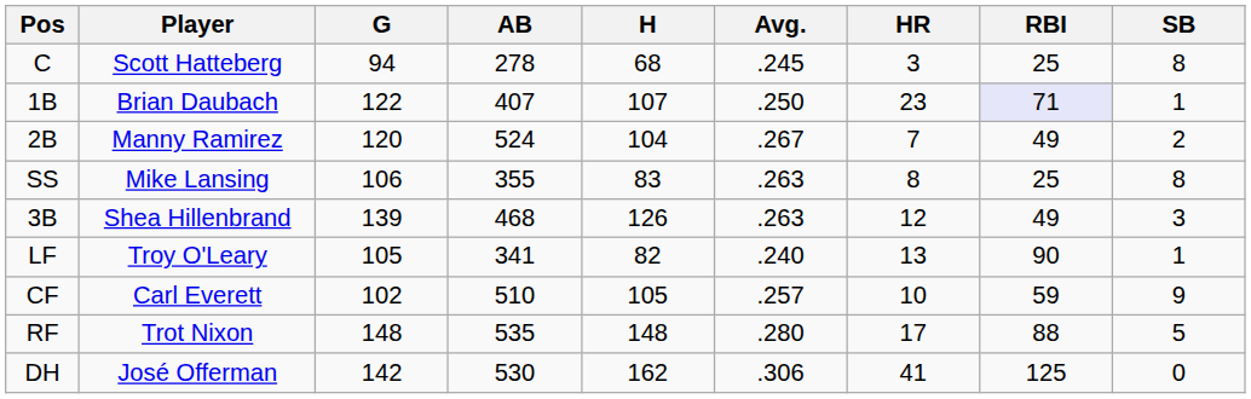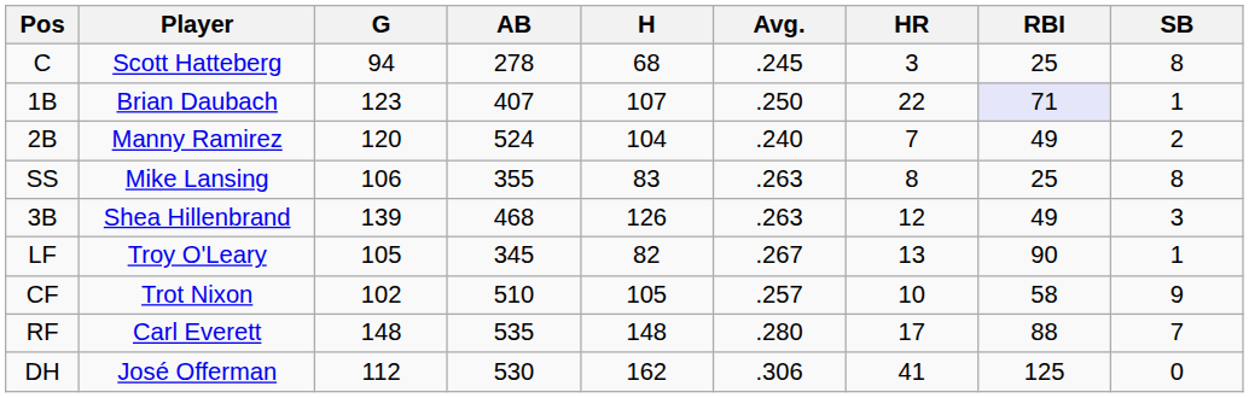 <table class="wikitable sortable">
 <tr>
 <th bgcolor="#DDDDFF" width="5%">Pos</th>
 <th bgcolor="#DDDDFF" width="16%">Player</th>
 <th bgcolor="#DDDDFF" width="9%">G</th>
 <th bgcolor="#DDDDFF" width="9%">AB</th>
 <th bgcolor="#DDDDFF" width="9%">H</th>
 <th bgcolor="#DDDDFF" width="9%">Avg.</th>
 <th bgcolor="#DDDDFF" width="9%">HR</th>
 <th bgcolor="#DDDDFF" width="9%">RBI</th>
 <th bgcolor="#DDDDFF" width="9%">SB</th>
 </tr>
 <tr align="center">
 <td>C</td>
 <td><a href='#'>Scott Hatteberg</a></td>
 <td>94</td>
 <td>278</td>
 <td>68</td>
 <td>.245</td>
 <td>3</td>
 <td>25</td>
 <td>8</td>
 </tr>
 <tr align="center">
 <td>1B</td>
 <td><a href='#'>Brian Daubach</a></td>
-<td>122</td>
+<td>123</td>
 <td>407</td>
 <td>107</td>
 <td>.250</td>
-<td>23</td>
+<td>22</td>
 <td style="background: lavender;">71</td>
 <td>1</td>
 </tr>
 <tr align="center">
 <td>2B</td>
 <td><a href='#'>Manny Ramirez</a></td>
 <td>120</td>
 <td>524</td>
 <td>104</td>
-<td>.267</td>
+<td>.240</td>
 <td>7</td>
 <td>49</td>
 <td>2</td>
 </tr>
 <tr align="center">
 <td>SS</td>
 <td><a href='#'>Mike Lansing</a></td>
 <td>106</td>
 <td>355</td>
 <td>83</td>
 <td>.263</td>
 <td>8</td>
 <td>25</td>
 <td>8</td>
 </tr>
 <tr align="center">
 <td>3B</td>
 <td><a href='#'>Shea Hillenbrand</a></td>
 <td>139</td>
 <td>468</td>
 <td>126</td>
 <td>.263</td>
 <td>12</td>
 <td>49</td>
 <td>3</td>
 </tr>
 <tr align="center">
 <td>LF</td>
 <td><a href='#'>Troy O'Leary</a></td>
 <td>105</td>
-<td>341</td>
+<td>345</td>
 <td>82</td>
-<td>.240</td>
+<td>.267</td>
 <td>13</td>
 <td>90</td>
 <td>1</td>
 </tr>
 <tr align="center">
 <td>CF</td>
-<td><a href='#'>Carl Everett</a></td>
+<td><a href='#'>Trot Nixon</a></td>
 <td>102</td>
 <td>510</td>
 <td>105</td>
 <td>.257</td>
 <td>10</td>
-<td>59</td>
+<td>58</td>
 <td>9</td>
 </tr>
 <tr align="center">
 <td>RF</td>
-<td><a href='#'>Trot Nixon</a></td>
+<td><a href='#'>Carl Everett</a></td>
 <td>148</td>
 <td>535</td>
 <td>148</td>
 <td>.280</td>
 <td>17</td>
 <td>88</td>
-<td>5</td>
+<td>7</td>
 </tr>
 <tr align="center">
 <td>DH</td>
 <td><a href='#'>José Offerman</a></td>
-<td>142</td>
+<td>112</td>
 <td>530</td>
 <td>162</td>
 <td>.306</td>
 <td>41</td>
 <td>125</td>
 <td>0</td>
 </tr>
 </table>
